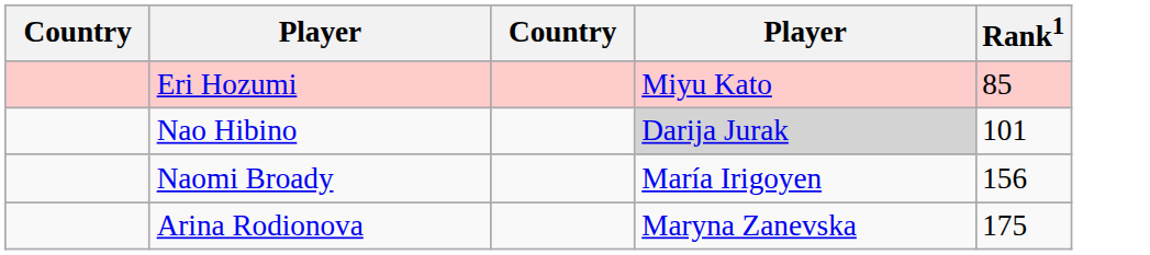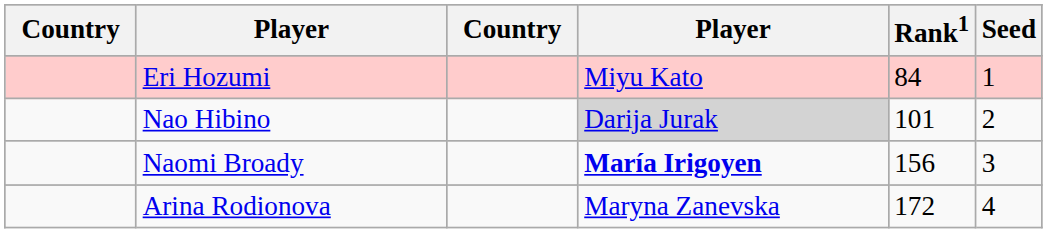 <table class="sortable wikitable">
 <tr>
 <th width="70">Country</th>
 <th width="175">Player</th>
 <th width="70">Country</th>
 <th width="175">Player</th>
 <th>Rank<sup>1</sup></th>
+<th>Seed</th>
 </tr>
 <tr style="background:#fcc;">
 <td></td>
 <td><a href='#'>Eri Hozumi</a></td>
 <td></td>
 <td><a href='#'>Miyu Kato</a></td>
-<td>85</td>
+<td>84</td>
+<td>1</td>
 </tr>
 <tr>
 <td></td>
 <td><a href='#'>Nao Hibino</a></td>
 <td></td>
 <td style="background: lightgrey;"><a href='#'>Darija Jurak</a></td>
 <td>101</td>
+<td>2</td>
 </tr>
 <tr>
 <td></td>
 <td><a href='#'>Naomi Broady</a></td>
 <td></td>
-<td><a href='#'>María Irigoyen</a></td>
+<td><strong><a href='#'>María Irigoyen</a></strong></td>
 <td>156</td>
+<td>3</td>
 </tr>
 <tr>
 <td></td>
 <td><a href='#'>Arina Rodionova</a></td>
 <td></td>
 <td><a href='#'>Maryna Zanevska</a></td>
-<td>175</td>
+<td>172</td>
+<td>4</td>
 </tr>
 </table>
